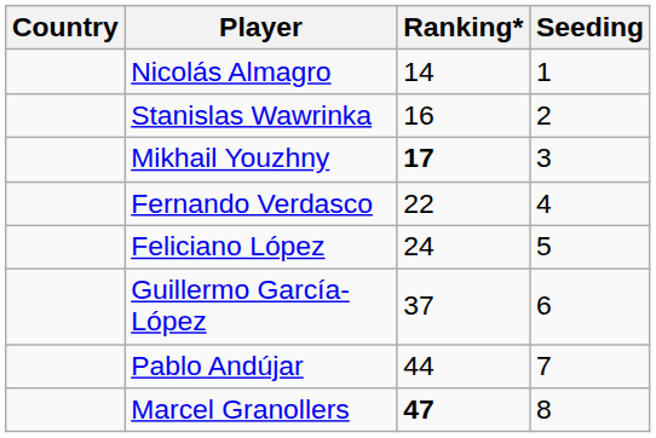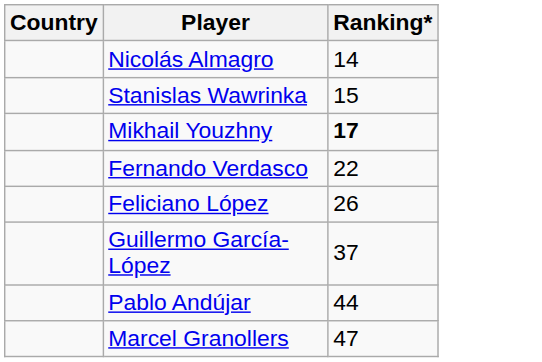 <table class="wikitable" border="1">
 <tr>
 <th>Country</th>
 <th width=150>Player</th>
 <th>Ranking*</th>
-<th>Seeding</th>
 </tr>
 <tr>
 <td></td>
 <td><a href='#'>Nicolás Almagro</a></td>
 <td>14</td>
-<td>1</td>
 </tr>
 <tr>
 <td></td>
 <td><a href='#'>Stanislas Wawrinka</a></td>
-<td>16</td>
-<td>2</td>
+<td>15</td>
 </tr>
 <tr>
 <td></td>
 <td><a href='#'>Mikhail Youzhny</a></td>
 <td><strong>17</strong></td>
-<td>3</td>
 </tr>
 <tr>
 <td></td>
 <td><a href='#'>Fernando Verdasco</a></td>
 <td>22</td>
-<td>4</td>
 </tr>
 <tr>
 <td></td>
 <td><a href='#'>Feliciano López</a></td>
-<td>24</td>
-<td>5</td>
+<td>26</td>
 </tr>
 <tr>
 <td></td>
 <td><a href='#'>Guillermo García-López</a></td>
 <td>37</td>
-<td>6</td>
 </tr>
 <tr>
 <td></td>
 <td><a href='#'>Pablo Andújar</a></td>
 <td>44</td>
-<td>7</td>
 </tr>
 <tr>
 <td></td>
 <td><a href='#'>Marcel Granollers</a></td>
-<td><strong>47</strong></td>
-<td>8</td>
+<td>47</td>
 </tr>
 </table>
